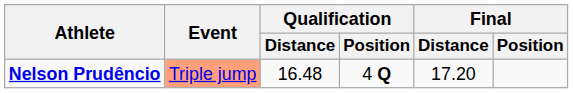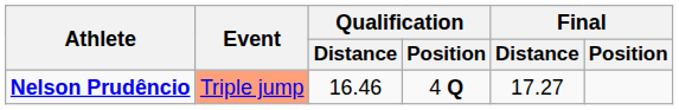 <table class=wikitable style="font-size:90%">
 <tr>
 <th rowspan="2">Athlete</th>
 <th rowspan="2">Event</th>
 <th colspan="2">Qualification</th>
 <th colspan="2">Final</th>
 </tr>
 <tr style="font-size:95%">
 <th>Distance</th>
 <th>Position</th>
 <th>Distance</th>
 <th>Position</th>
 </tr>
 <tr align=center>
 <td style="text-align:left;"><strong><a href='#'>Nelson Prudêncio</a></strong></td>
 <td style="background: lightsalmon; text-align:left;"><a href='#'>Triple jump</a></td>
-<td>16.48</td>
+<td>16.46</td>
 <td>4 <strong>Q</strong></td>
-<td>17.20</td>
+<td>17.27</td>
 <td></td>
 </tr>
 </table>
